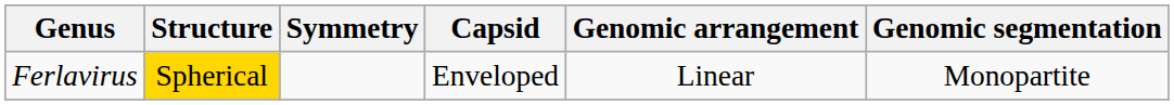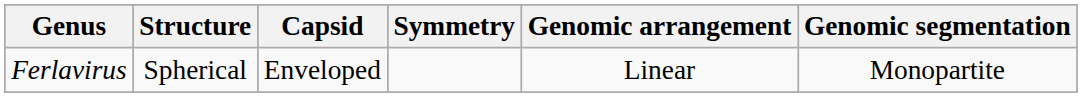 <table class="wikitable sortable" style="text-align:center">
 <tr>
 <th>Genus</th>
 <th>Structure</th>
+<th>Capsid</th>
 <th>Symmetry</th>
-<th>Capsid</th>
 <th>Genomic arrangement</th>
 <th>Genomic segmentation</th>
 </tr>
 <tr>
 <td><em>Ferlavirus</em></td>
-<td style="background: gold;">Spherical</td>
+<td>Spherical</td>
+<td>Enveloped</td>
 <td></td>
-<td>Enveloped</td>
 <td>Linear</td>
 <td>Monopartite</td>
 </tr>
 </table>
